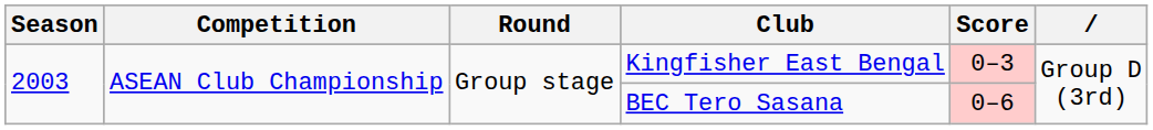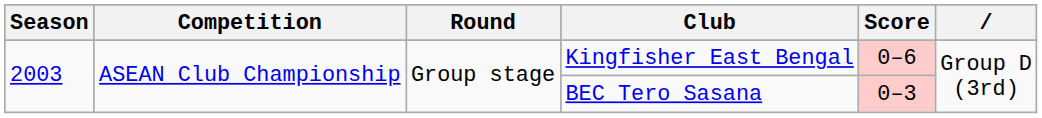 <table class="wikitable">
 <tr>
 <th>Season</th>
 <th>Competition</th>
 <th>Round</th>
 <th>Club</th>
 <th>Score</th>
 <th> / </th>
 </tr>
 <tr>
 <td rowspan="2"><a href='#'>2003</a></td>
 <td rowspan="2"><a href='#'>ASEAN Club Championship</a></td>
 <td rowspan="2">Group stage</td>
 <td><a href='#'>Kingfisher East Bengal</a></td>
-<td bgcolor=#FFCCCC style="text-align:center;">0–3</td>
+<td bgcolor=#FFCCCC style="text-align:center;">0–6</td>
 <td rowspan=2; style="text-align:center;">Group D<br>(3rd)</td>
 </tr>
 <tr>
 <td> <a href='#'>BEC Tero Sasana</a></td>
-<td bgcolor=#FFCCCC style="text-align:center;">0–6</td>
+<td bgcolor=#FFCCCC style="text-align:center;">0–3</td>
 </tr>
 </table>
